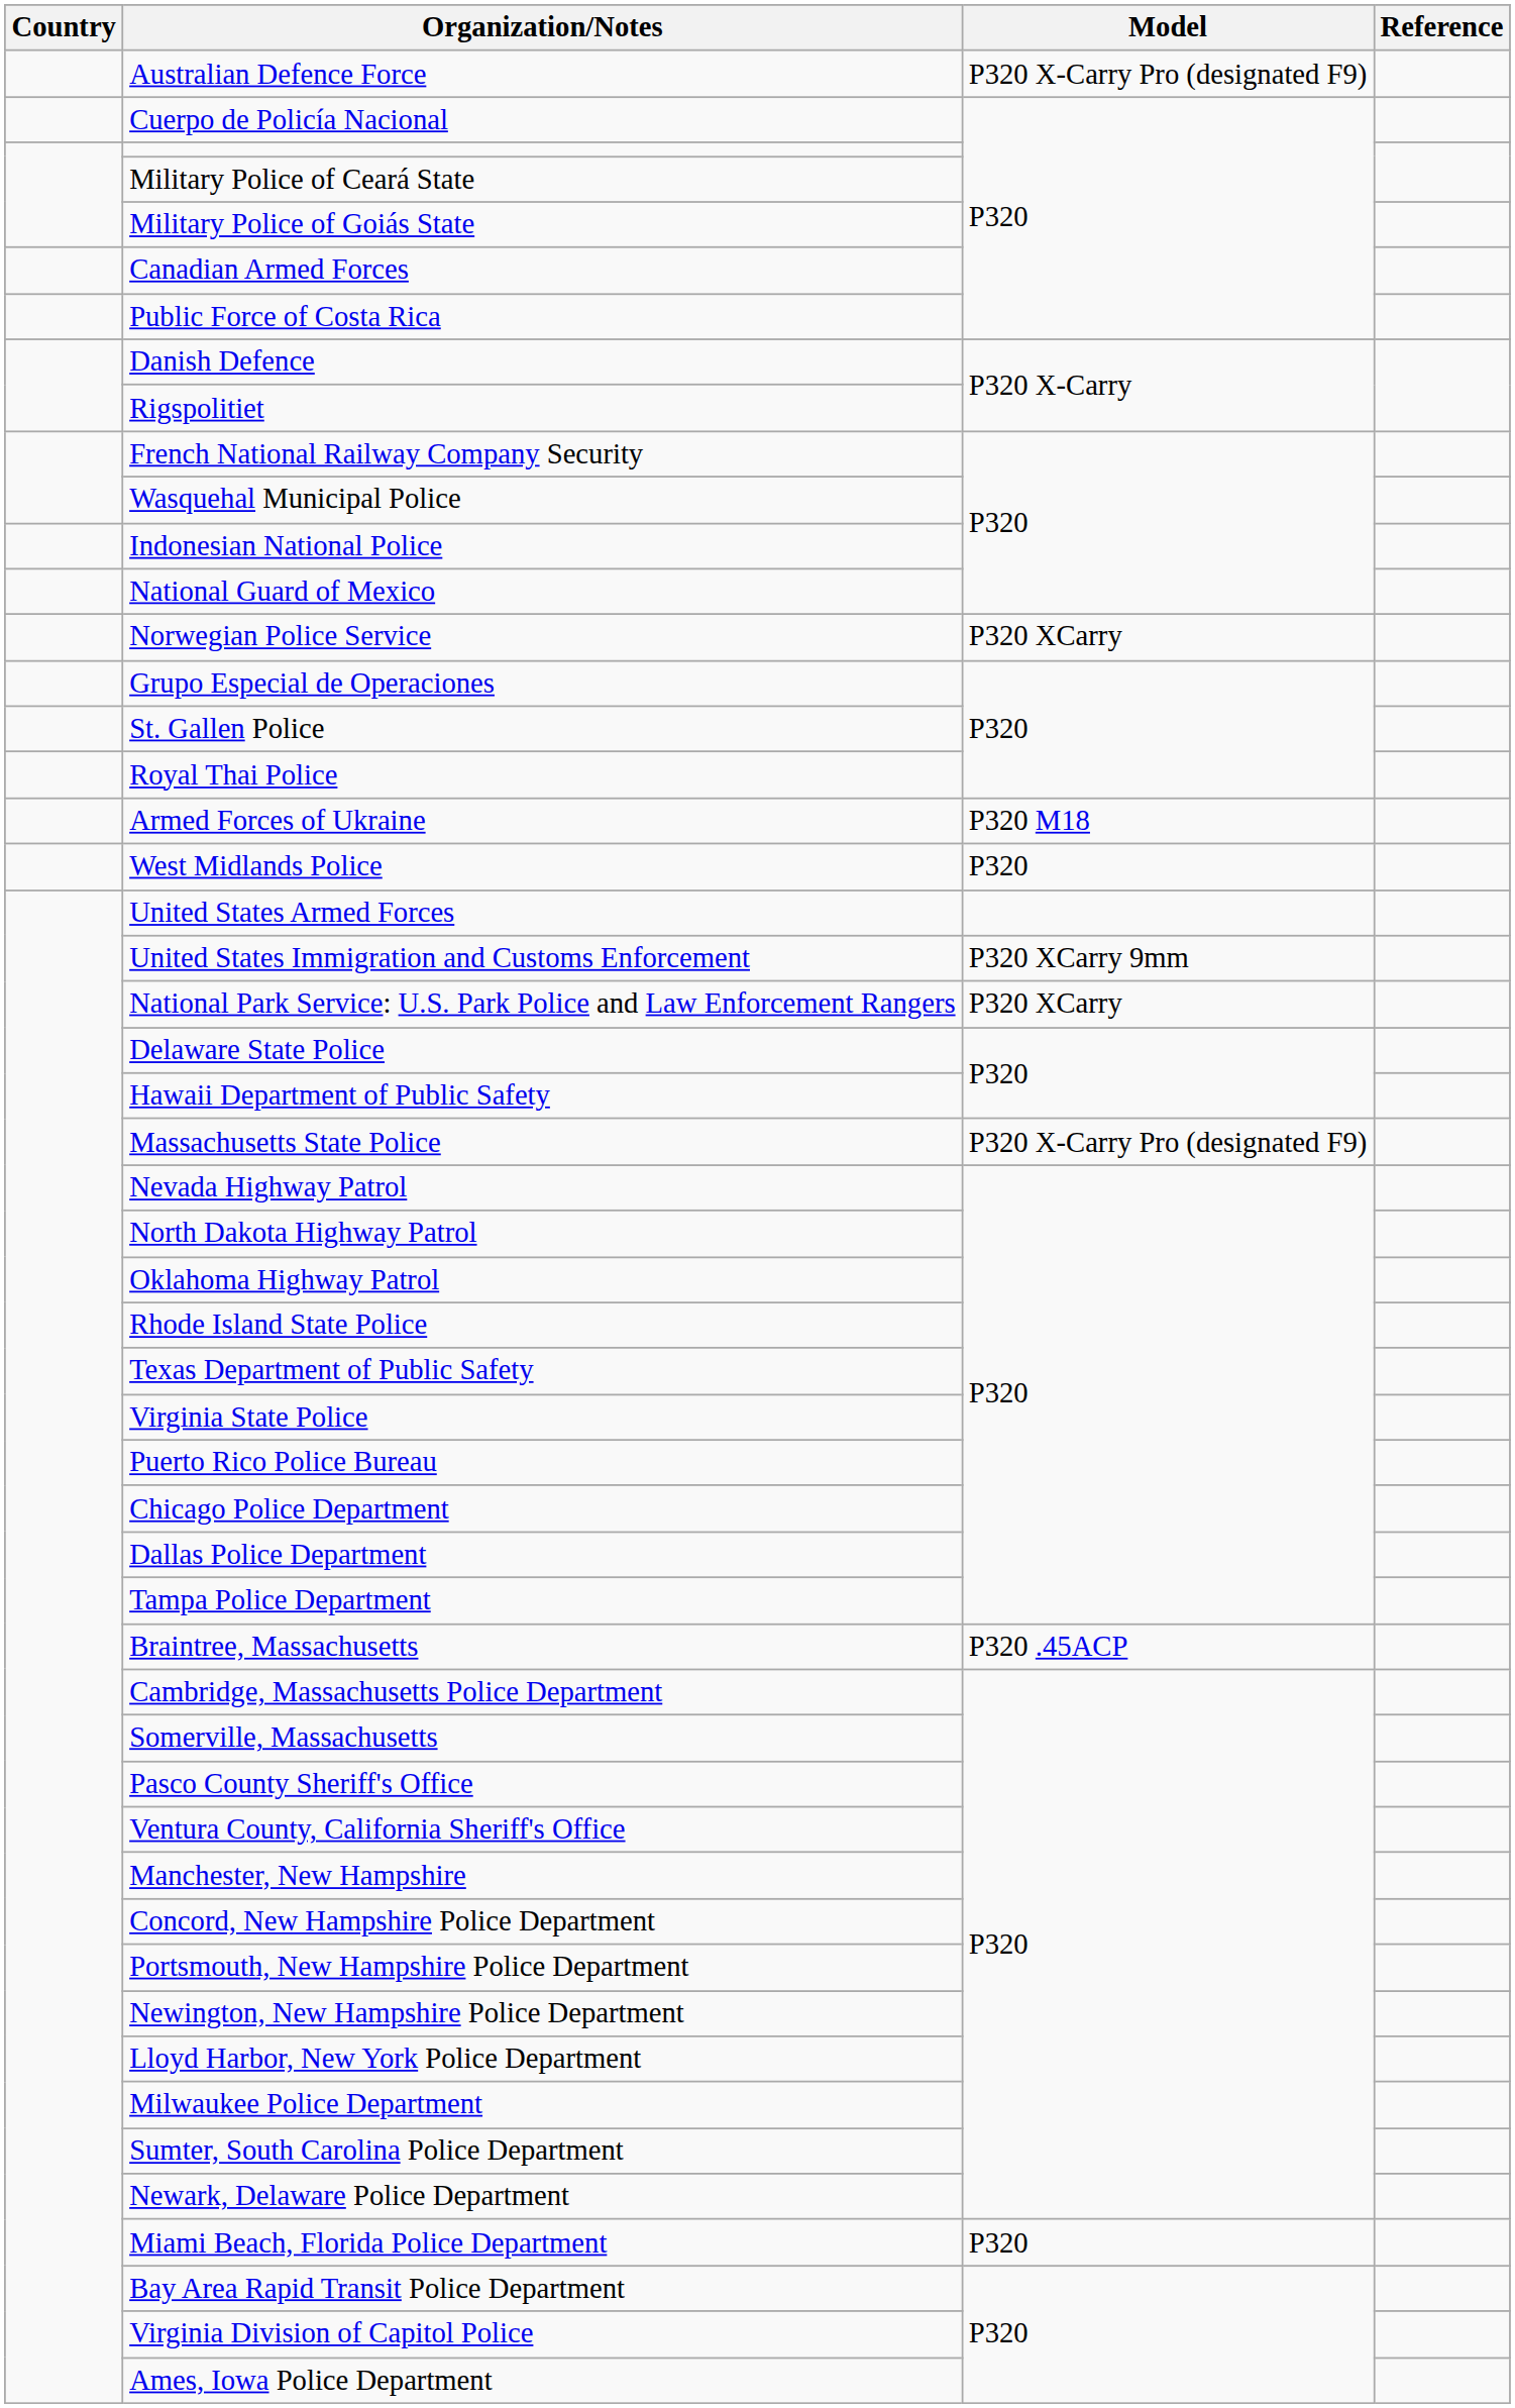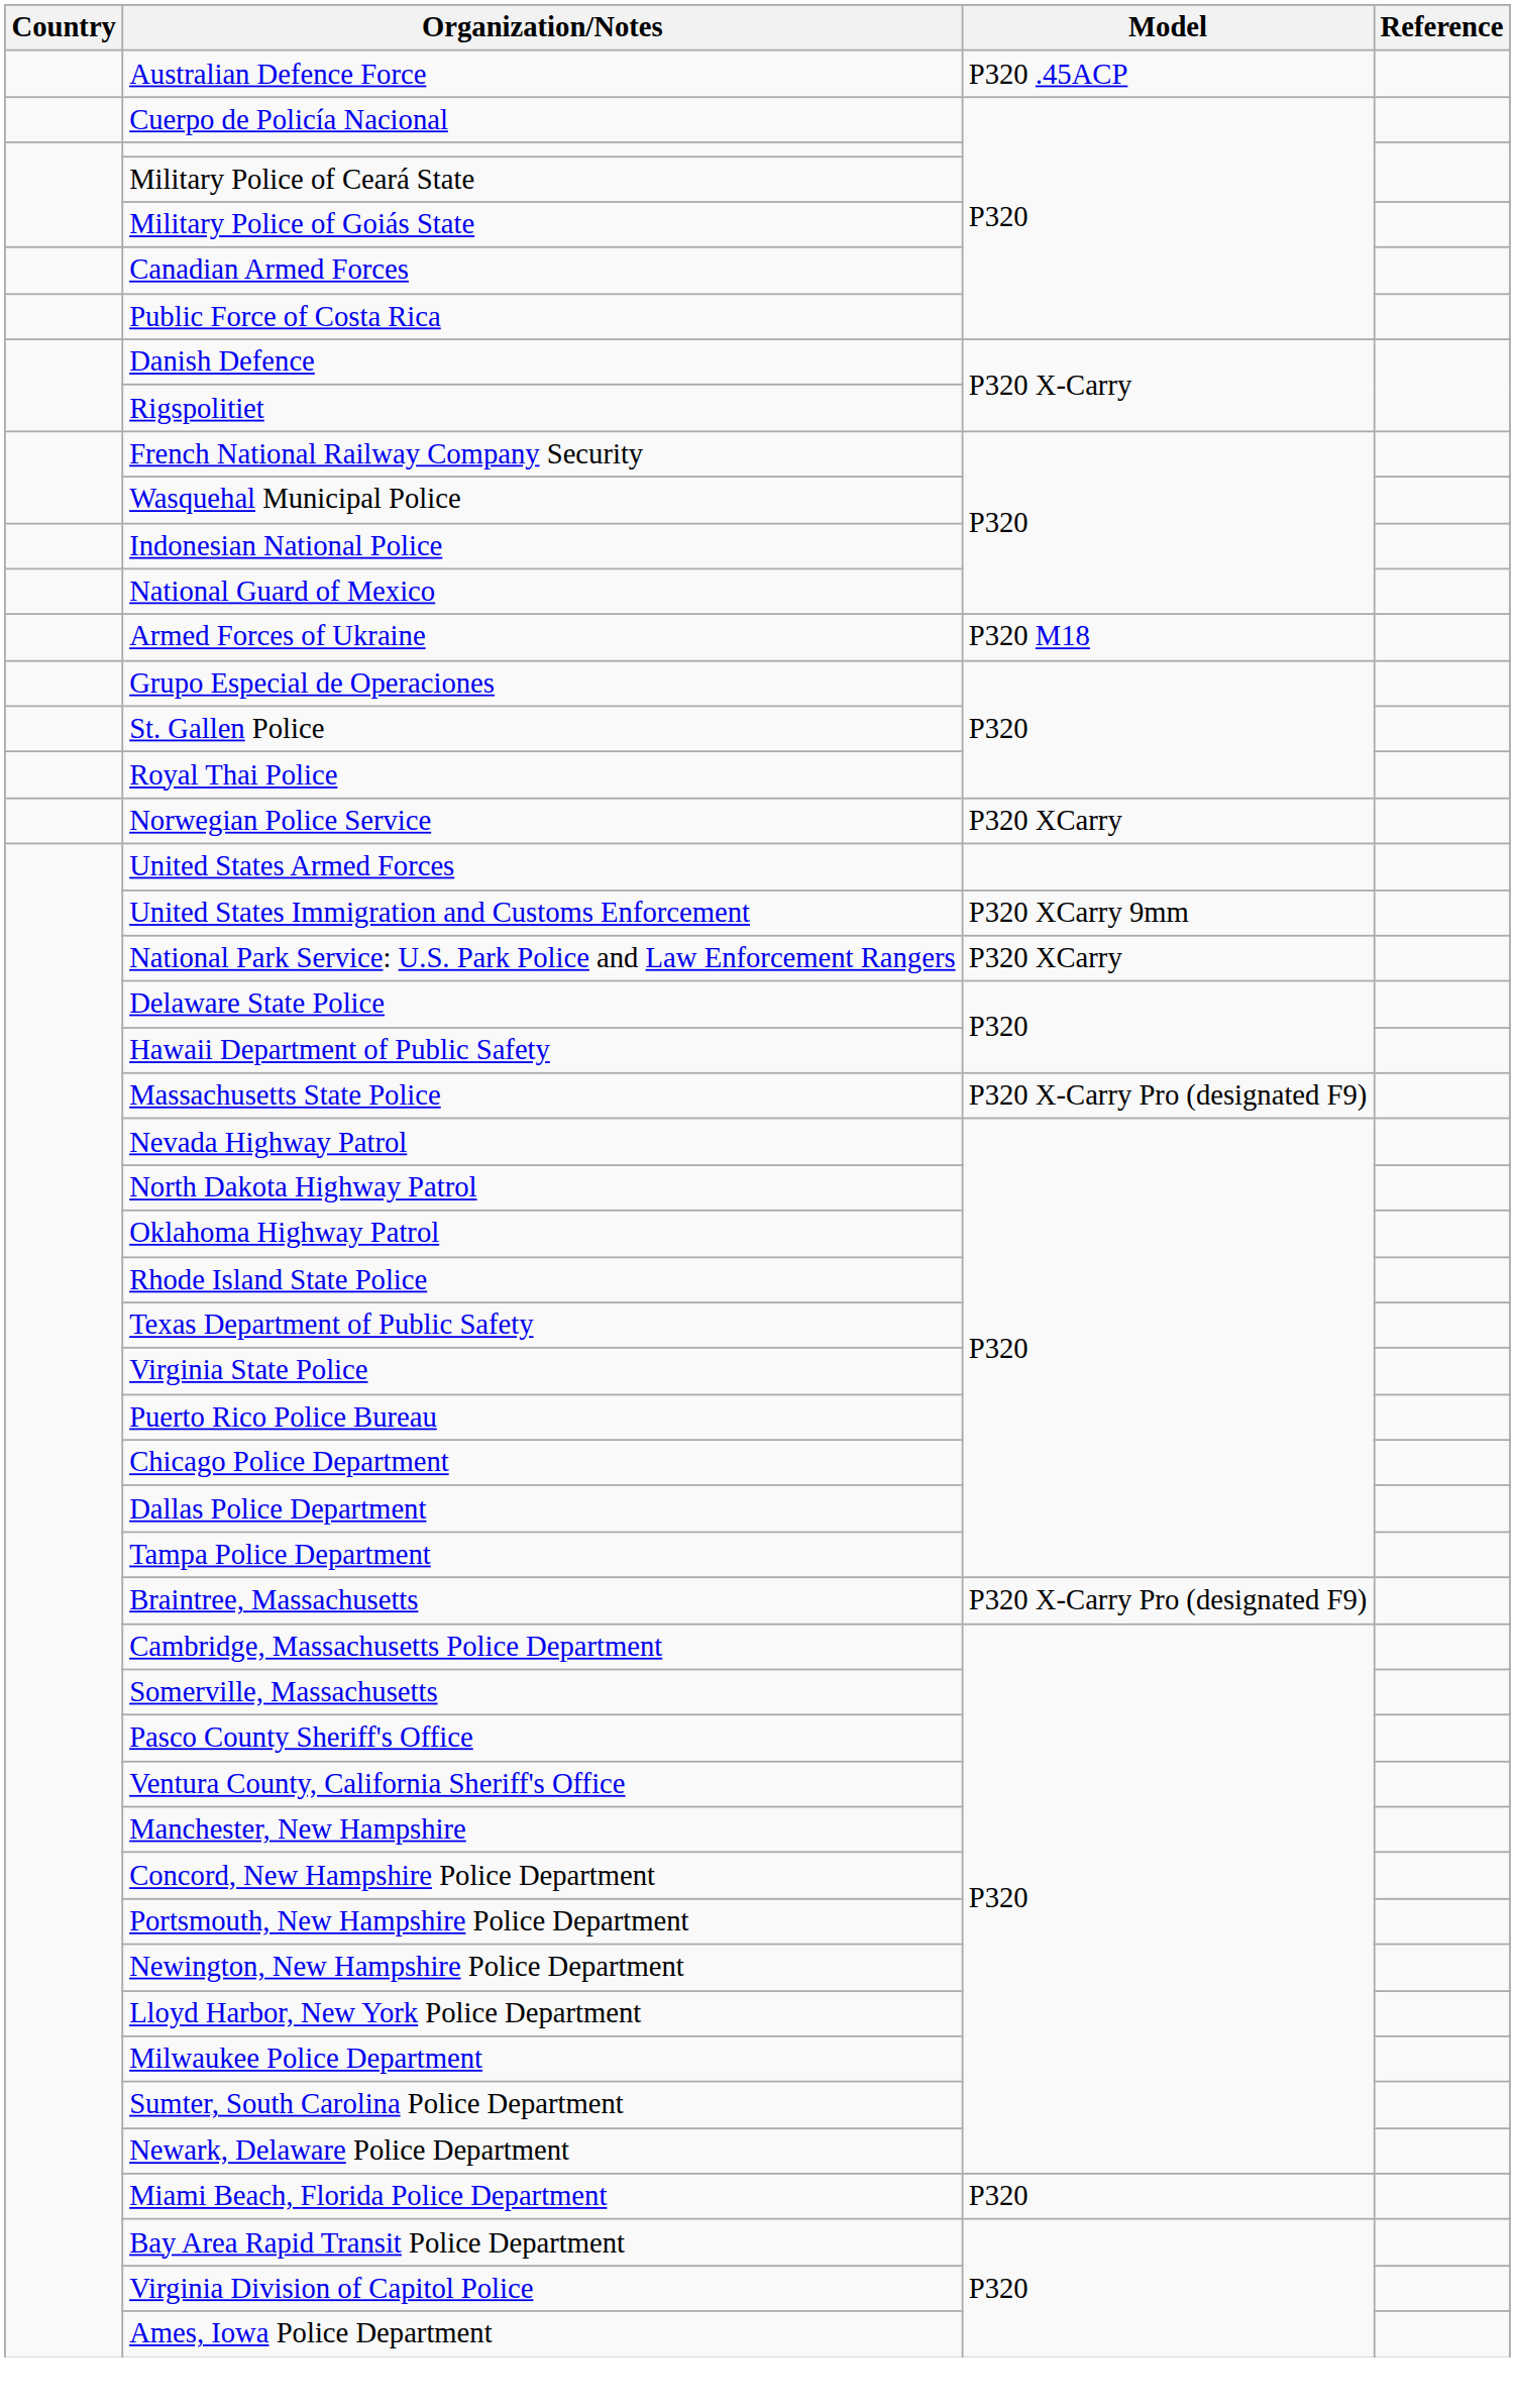 <table class="wikitable">
 <tr>
 <th>Country</th>
 <th>Organization/Notes</th>
 <th>Model</th>
 <th>Reference</th>
 </tr>
 <tr>
 <td></td>
 <td><a href='#'>Australian Defence Force</a></td>
-<td>P320 X-Carry Pro (designated F9)</td>
+<td>P320 <a href='#'>.45ACP</a></td>
 <td></td>
 </tr>
 <tr>
 <td></td>
 <td><a href='#'>Cuerpo de Policía Nacional</a></td>
 <td rowspan="6">P320</td>
 <td></td>
 </tr>
 <tr>
 <td rowspan="3"></td>
 <td></td>
 <td rowspan="2"></td>
 </tr>
 <tr>
 <td>Military Police of Ceará State</td>
 </tr>
 <tr>
 <td><a href='#'>Military Police of Goiás State</a></td>
 <td></td>
 </tr>
 <tr>
 <td></td>
 <td><a href='#'>Canadian Armed Forces</a></td>
 <td></td>
 </tr>
 <tr>
 <td></td>
 <td><a href='#'>Public Force of Costa Rica</a></td>
 <td></td>
 </tr>
 <tr>
 <td rowspan="2"></td>
 <td><a href='#'>Danish Defence</a></td>
 <td rowspan="2">P320 X-Carry</td>
 <td rowspan="2"></td>
 </tr>
 <tr>
 <td><a href='#'>Rigspolitiet</a></td>
 </tr>
 <tr>
 <td rowspan="2"></td>
 <td><a href='#'>French National Railway Company</a> Security</td>
 <td rowspan="4">P320</td>
 <td></td>
 </tr>
 <tr>
 <td><a href='#'>Wasquehal</a> Municipal Police</td>
 <td></td>
 </tr>
 <tr>
 <td></td>
 <td><a href='#'>Indonesian National Police</a></td>
 <td></td>
 </tr>
 <tr>
 <td></td>
 <td><a href='#'>National Guard of Mexico</a></td>
 <td></td>
 </tr>
 <tr>
 <td></td>
-<td><a href='#'>Norwegian Police Service</a></td>
-<td>P320 XCarry</td>
+<td><a href='#'>Armed Forces of Ukraine</a></td>
+<td>P320 <a href='#'>M18</a></td>
 <td></td>
 </tr>
 <tr>
 <td></td>
 <td><a href='#'>Grupo Especial de Operaciones</a></td>
 <td rowspan="3">P320</td>
 <td></td>
 </tr>
 <tr>
 <td></td>
 <td><a href='#'>St. Gallen</a> Police</td>
 <td></td>
 </tr>
 <tr>
 <td></td>
 <td><a href='#'>Royal Thai Police</a></td>
 <td></td>
 </tr>
 <tr>
 <td></td>
-<td><a href='#'>Armed Forces of Ukraine</a></td>
-<td>P320 <a href='#'>M18</a></td>
-<td></td>
-</tr>
-<tr>
-<td></td>
-<td><a href='#'>West Midlands Police</a></td>
-<td>P320</td>
+<td><a href='#'>Norwegian Police Service</a></td>
+<td>P320 XCarry</td>
 <td></td>
 </tr>
 <tr>
 <td rowspan="33"></td>
 <td><a href='#'>United States Armed Forces</a></td>
 <td></td>
 <td></td>
 </tr>
 <tr>
 <td><a href='#'>United States Immigration and Customs Enforcement</a></td>
 <td>P320 XCarry 9mm</td>
 <td></td>
 </tr>
 <tr>
 <td><a href='#'>National Park Service</a>: <a href='#'>U.S. Park Police</a> and <a href='#'>Law Enforcement Rangers</a></td>
 <td>P320 XCarry</td>
 <td></td>
 </tr>
 <tr>
 <td><a href='#'>Delaware State Police</a></td>
 <td rowspan="2">P320</td>
 <td></td>
 </tr>
 <tr>
 <td><a href='#'>Hawaii Department of Public Safety</a></td>
 <td></td>
 </tr>
 <tr>
 <td><a href='#'>Massachusetts State Police</a></td>
 <td>P320 X-Carry Pro (designated F9)</td>
 <td></td>
 </tr>
 <tr>
 <td><a href='#'>Nevada Highway Patrol</a></td>
 <td rowspan="10">P320</td>
 <td></td>
 </tr>
 <tr>
 <td><a href='#'>North Dakota Highway Patrol</a></td>
 <td></td>
 </tr>
 <tr>
 <td><a href='#'>Oklahoma Highway Patrol</a></td>
 <td></td>
 </tr>
 <tr>
 <td><a href='#'>Rhode Island State Police</a></td>
 <td></td>
 </tr>
 <tr>
 <td><a href='#'>Texas Department of Public Safety</a></td>
 <td></td>
 </tr>
 <tr>
 <td><a href='#'>Virginia State Police</a></td>
 <td></td>
 </tr>
 <tr>
 <td><a href='#'>Puerto Rico Police Bureau</a></td>
 <td></td>
 </tr>
 <tr>
 <td><a href='#'>Chicago Police Department</a></td>
 <td></td>
 </tr>
 <tr>
 <td><a href='#'>Dallas Police Department</a></td>
 <td></td>
 </tr>
 <tr>
 <td><a href='#'>Tampa Police Department</a></td>
 <td></td>
 </tr>
 <tr>
 <td><a href='#'>Braintree, Massachusetts</a></td>
-<td>P320 <a href='#'>.45ACP</a></td>
+<td>P320 X-Carry Pro (designated F9)</td>
 <td></td>
 </tr>
 <tr>
 <td><a href='#'>Cambridge, Massachusetts Police Department</a></td>
 <td rowspan="12">P320</td>
 <td></td>
 </tr>
 <tr>
 <td><a href='#'>Somerville, Massachusetts</a></td>
 <td></td>
 </tr>
 <tr>
 <td><a href='#'>Pasco County Sheriff's Office</a></td>
 <td></td>
 </tr>
 <tr>
 <td><a href='#'>Ventura County, California Sheriff's Office</a></td>
 <td></td>
 </tr>
 <tr>
 <td><a href='#'>Manchester, New Hampshire</a></td>
 <td></td>
 </tr>
 <tr>
 <td><a href='#'>Concord, New Hampshire</a> Police Department</td>
 <td></td>
 </tr>
 <tr>
 <td><a href='#'>Portsmouth, New Hampshire</a> Police Department</td>
 <td></td>
 </tr>
 <tr>
 <td><a href='#'>Newington, New Hampshire</a> Police Department</td>
 <td></td>
 </tr>
 <tr>
 <td><a href='#'>Lloyd Harbor, New York</a> Police Department</td>
 <td></td>
 </tr>
 <tr>
 <td><a href='#'>Milwaukee Police Department</a></td>
 <td></td>
 </tr>
 <tr>
 <td><a href='#'>Sumter, South Carolina</a> Police Department</td>
 <td></td>
 </tr>
 <tr>
 <td><a href='#'>Newark, Delaware</a> Police Department</td>
 <td></td>
 </tr>
 <tr>
 <td><a href='#'>Miami Beach, Florida Police Department</a></td>
 <td>P320</td>
 <td></td>
 </tr>
 <tr>
 <td><a href='#'>Bay Area Rapid Transit</a> Police Department</td>
 <td rowspan="3">P320</td>
 <td></td>
 </tr>
 <tr>
 <td><a href='#'>Virginia Division of Capitol Police</a></td>
 <td></td>
 </tr>
 <tr>
 <td><a href='#'>Ames, Iowa</a> Police Department</td>
 <td></td>
 </tr>
 </table>
